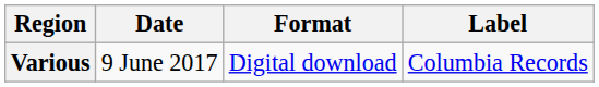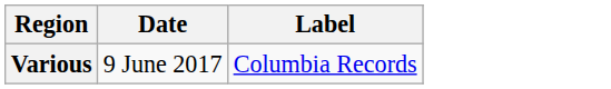 <table class="wikitable plainrowheaders">
 <tr>
 <th>Region</th>
 <th>Date</th>
-<th>Format</th>
 <th>Label</th>
 </tr>
 <tr>
 <th scope="row">Various</th>
 <td>9 June 2017</td>
-<td><a href='#'>Digital download</a></td>
 <td><a href='#'>Columbia Records</a></td>
 </tr>
 </table>
